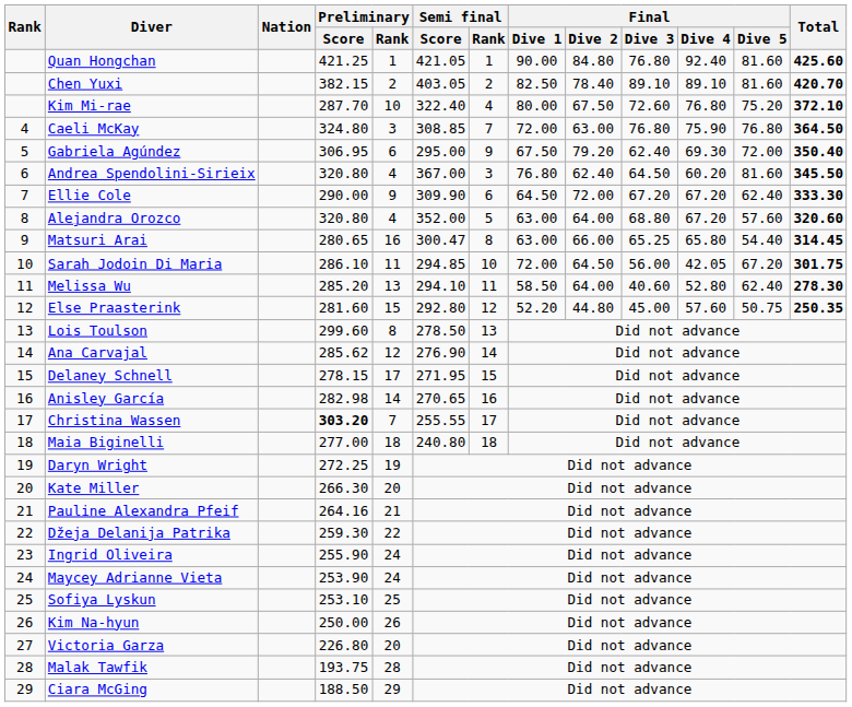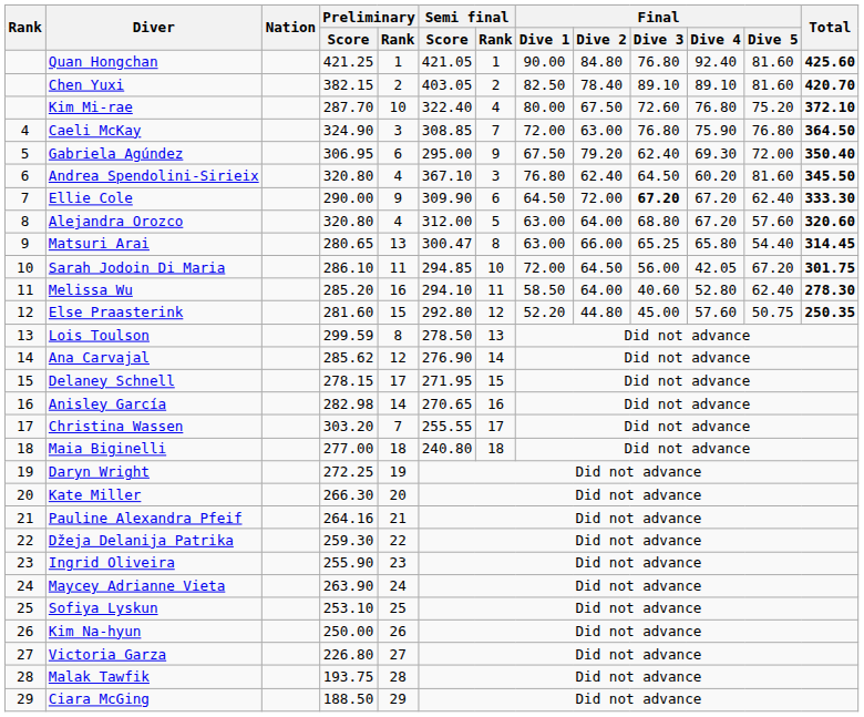 <table class="wikitable sortable" style="text-align:center">
 <tr>
 <th rowspan="2">Rank</th>
 <th rowspan="2">Diver</th>
 <th rowspan="2">Nation</th>
 <th colspan="2">Preliminary</th>
 <th colspan="2">Semi final</th>
 <th colspan="5">Final</th>
 <th rowspan="2">Total</th>
 </tr>
 <tr>
 <th>Score</th>
 <th>Rank</th>
 <th>Score</th>
 <th>Rank</th>
 <th>Dive 1</th>
 <th>Dive 2</th>
 <th>Dive 3</th>
 <th>Dive 4</th>
 <th>Dive 5</th>
 </tr>
 <tr>
 <td></td>
 <td align=left><a href='#'>Quan Hongchan</a></td>
 <td align=left></td>
 <td>421.25</td>
 <td>1</td>
 <td>421.05</td>
 <td>1</td>
 <td>90.00</td>
 <td>84.80</td>
 <td>76.80</td>
 <td>92.40</td>
 <td>81.60</td>
 <td><strong>425.60</strong></td>
 </tr>
 <tr>
 <td></td>
 <td align=left><a href='#'>Chen Yuxi</a></td>
 <td align=left></td>
 <td>382.15</td>
 <td>2</td>
 <td>403.05</td>
 <td>2</td>
 <td>82.50</td>
 <td>78.40</td>
 <td>89.10</td>
 <td>89.10</td>
 <td>81.60</td>
 <td><strong>420.70</strong></td>
 </tr>
 <tr>
 <td align=center></td>
 <td align=left><a href='#'>Kim Mi-rae</a></td>
 <td align=left></td>
 <td>287.70</td>
 <td>10</td>
 <td>322.40</td>
 <td>4</td>
 <td>80.00</td>
 <td>67.50</td>
 <td>72.60</td>
 <td>76.80</td>
 <td>75.20</td>
 <td><strong>372.10</strong></td>
 </tr>
 <tr>
 <td align=center>4</td>
 <td align=left><a href='#'>Caeli McKay</a></td>
 <td align=left></td>
-<td>324.80</td>
+<td>324.90</td>
 <td>3</td>
 <td>308.85</td>
 <td>7</td>
 <td>72.00</td>
 <td>63.00</td>
 <td>76.80</td>
 <td>75.90</td>
 <td>76.80</td>
 <td><strong>364.50</strong></td>
 </tr>
 <tr>
 <td align=center>5</td>
 <td align=left><a href='#'>Gabriela Agúndez</a></td>
 <td align=left></td>
 <td>306.95</td>
 <td>6</td>
 <td>295.00</td>
 <td>9</td>
 <td>67.50</td>
 <td>79.20</td>
 <td>62.40</td>
 <td>69.30</td>
 <td>72.00</td>
 <td><strong>350.40</strong></td>
 </tr>
 <tr>
 <td align=center>6</td>
 <td align=left><a href='#'>Andrea Spendolini-Sirieix</a></td>
 <td align=left></td>
 <td>320.80</td>
 <td>4</td>
-<td>367.00</td>
+<td>367.10</td>
 <td>3</td>
 <td>76.80</td>
 <td>62.40</td>
 <td>64.50</td>
 <td>60.20</td>
 <td>81.60</td>
 <td><strong>345.50</strong></td>
 </tr>
 <tr>
 <td align=center>7</td>
 <td align=left><a href='#'>Ellie Cole</a></td>
 <td align=left></td>
 <td>290.00</td>
 <td>9</td>
 <td>309.90</td>
 <td>6</td>
 <td>64.50</td>
 <td>72.00</td>
-<td>67.20</td>
+<td><strong>67.20</strong></td>
 <td>67.20</td>
 <td>62.40</td>
 <td><strong>333.30</strong></td>
 </tr>
 <tr>
 <td align=center>8</td>
 <td align=left><a href='#'>Alejandra Orozco</a></td>
 <td align=left></td>
 <td>320.80</td>
 <td>4</td>
-<td>352.00</td>
+<td>312.00</td>
 <td>5</td>
 <td>63.00</td>
 <td>64.00</td>
 <td>68.80</td>
 <td>67.20</td>
 <td>57.60</td>
 <td><strong>320.60</strong></td>
 </tr>
 <tr>
 <td align=center>9</td>
 <td align=left><a href='#'>Matsuri Arai</a></td>
 <td align=left></td>
 <td>280.65</td>
-<td>16</td>
+<td>13</td>
 <td>300.47</td>
 <td>8</td>
 <td>63.00</td>
 <td>66.00</td>
 <td>65.25</td>
 <td>65.80</td>
 <td>54.40</td>
 <td><strong>314.45</strong></td>
 </tr>
 <tr>
 <td align=center>10</td>
 <td align=left><a href='#'>Sarah Jodoin Di Maria</a></td>
 <td align=left></td>
 <td>286.10</td>
 <td>11</td>
 <td>294.85</td>
 <td>10</td>
 <td>72.00</td>
 <td>64.50</td>
 <td>56.00</td>
 <td>42.05</td>
 <td>67.20</td>
 <td><strong>301.75</strong></td>
 </tr>
 <tr>
 <td align=center>11</td>
 <td align=left><a href='#'>Melissa Wu</a></td>
 <td align=left></td>
 <td>285.20</td>
-<td>13</td>
+<td>16</td>
 <td>294.10</td>
 <td>11</td>
 <td>58.50</td>
 <td>64.00</td>
 <td>40.60</td>
 <td>52.80</td>
 <td>62.40</td>
 <td><strong>278.30</strong></td>
 </tr>
 <tr>
 <td align=center>12</td>
 <td align=left><a href='#'>Else Praasterink</a></td>
 <td align=left></td>
 <td>281.60</td>
 <td>15</td>
 <td>292.80</td>
 <td>12</td>
 <td>52.20</td>
 <td>44.80</td>
 <td>45.00</td>
 <td>57.60</td>
 <td>50.75</td>
 <td><strong>250.35</strong></td>
 </tr>
 <tr>
 <td align=center>13</td>
 <td align=left><a href='#'>Lois Toulson</a></td>
 <td align=left></td>
-<td>299.60</td>
+<td>299.59</td>
 <td>8</td>
 <td>278.50</td>
 <td>13</td>
 <td colspan="6">Did not advance</td>
 </tr>
 <tr>
 <td align=center>14</td>
 <td align=left><a href='#'>Ana Carvajal</a></td>
 <td align=left></td>
 <td>285.62</td>
 <td>12</td>
 <td>276.90</td>
 <td>14</td>
 <td colspan="6">Did not advance</td>
 </tr>
 <tr>
 <td align=center>15</td>
 <td align=left><a href='#'>Delaney Schnell</a></td>
 <td align=left></td>
 <td>278.15</td>
 <td>17</td>
 <td>271.95</td>
 <td>15</td>
 <td colspan="6">Did not advance</td>
 </tr>
 <tr>
 <td align=center>16</td>
 <td align=left><a href='#'>Anisley García</a></td>
 <td align=left></td>
 <td>282.98</td>
 <td>14</td>
 <td>270.65</td>
 <td>16</td>
 <td colspan="6">Did not advance</td>
 </tr>
 <tr>
 <td align=center>17</td>
 <td align=left><a href='#'>Christina Wassen</a></td>
 <td align=left></td>
-<td><strong>303.20</strong></td>
+<td>303.20</td>
 <td>7</td>
 <td>255.55</td>
 <td>17</td>
 <td colspan="6">Did not advance</td>
 </tr>
 <tr>
 <td align=center>18</td>
 <td align=left><a href='#'>Maia Biginelli</a></td>
 <td align=left></td>
 <td>277.00</td>
 <td>18</td>
 <td>240.80</td>
 <td>18</td>
 <td colspan="6">Did not advance</td>
 </tr>
 <tr>
 <td align=center>19</td>
 <td align=left><a href='#'>Daryn Wright</a></td>
 <td align=left></td>
 <td>272.25</td>
 <td>19</td>
 <td colspan="8">Did not advance</td>
 </tr>
 <tr>
 <td align=center>20</td>
 <td align=left><a href='#'>Kate Miller</a></td>
 <td align=left></td>
 <td>266.30</td>
 <td>20</td>
 <td colspan="8">Did not advance</td>
 </tr>
 <tr>
 <td align=center>21</td>
 <td align=left><a href='#'>Pauline Alexandra Pfeif</a></td>
 <td align=left></td>
 <td>264.16</td>
 <td>21</td>
 <td colspan="8">Did not advance</td>
 </tr>
 <tr>
 <td align=center>22</td>
 <td align=left><a href='#'>Džeja Delanija Patrika</a></td>
 <td align=left></td>
 <td>259.30</td>
 <td>22</td>
 <td colspan="8">Did not advance</td>
 </tr>
 <tr>
 <td align=center>23</td>
 <td align=left><a href='#'>Ingrid Oliveira</a></td>
 <td align=left></td>
 <td>255.90</td>
-<td>24</td>
+<td>23</td>
 <td colspan="8">Did not advance</td>
 </tr>
 <tr>
 <td align=center>24</td>
 <td align=left><a href='#'>Maycey Adrianne Vieta</a></td>
 <td align=left></td>
-<td>253.90</td>
+<td>263.90</td>
 <td>24</td>
 <td colspan="8">Did not advance</td>
 </tr>
 <tr>
 <td align=center>25</td>
 <td align=left><a href='#'>Sofiya Lyskun</a></td>
 <td align=left></td>
 <td>253.10</td>
 <td>25</td>
 <td colspan="8">Did not advance</td>
 </tr>
 <tr>
 <td align=center>26</td>
 <td align=left><a href='#'>Kim Na-hyun</a></td>
 <td align=left></td>
 <td>250.00</td>
 <td>26</td>
 <td colspan="8">Did not advance</td>
 </tr>
 <tr>
 <td align=center>27</td>
 <td align=left><a href='#'>Victoria Garza</a></td>
 <td align=left></td>
 <td>226.80</td>
-<td>20</td>
+<td>27</td>
 <td colspan="8">Did not advance</td>
 </tr>
 <tr>
 <td align=center>28</td>
 <td align=left><a href='#'>Malak Tawfik</a></td>
 <td align=left></td>
 <td>193.75</td>
 <td>28</td>
 <td colspan="8">Did not advance</td>
 </tr>
 <tr>
 <td align=center>29</td>
 <td align=left><a href='#'>Ciara McGing</a></td>
 <td align=left></td>
 <td>188.50</td>
 <td>29</td>
 <td colspan="8">Did not advance</td>
 </tr>
 </table>
